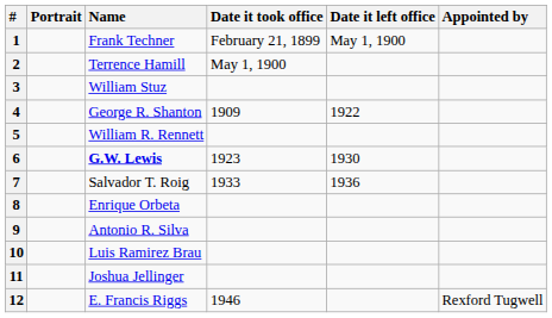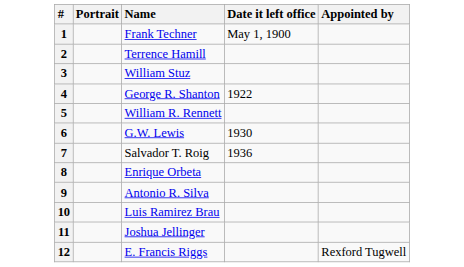 <table class="wikitable sortable" style="margin: 0 auto">
 <tr>
 <th style="text-align: left">#</th>
 <th style="text-align: left">Portrait</th>
 <th style="text-align: left">Name</th>
-<th style="text-align: left">Date it took office</th>
 <th style="text-align: left">Date it left office</th>
 <th style="text-align: left">Appointed by</th>
 </tr>
 <tr>
 <th>1</th>
 <td></td>
 <td><a href='#'>Frank Techner</a></td>
-<td>February 21, 1899</td>
 <td>May 1, 1900</td>
 <td></td>
 </tr>
 <tr>
 <th>2</th>
 <td></td>
 <td><a href='#'>Terrence Hamill</a></td>
-<td>May 1, 1900</td>
 <td></td>
 <td></td>
 </tr>
 <tr>
 <th>3</th>
 <td></td>
 <td><a href='#'>William Stuz</a></td>
 <td></td>
 <td></td>
-<td></td>
 </tr>
 <tr>
 <th>4</th>
 <td></td>
 <td><a href='#'>George R. Shanton</a></td>
-<td>1909</td>
 <td>1922</td>
 <td></td>
 </tr>
 <tr>
 <th>5</th>
 <td></td>
 <td><a href='#'>William R. Rennett</a></td>
 <td></td>
 <td></td>
-<td></td>
 </tr>
 <tr>
 <th>6</th>
 <td></td>
-<td><strong><a href='#'>G.W. Lewis</a></strong></td>
-<td>1923</td>
+<td><a href='#'>G.W. Lewis</a></td>
 <td>1930</td>
 <td></td>
 </tr>
 <tr>
 <th>7</th>
 <td></td>
 <td>Salvador T. Roig</td>
-<td>1933</td>
 <td>1936</td>
 <td></td>
 </tr>
 <tr>
 <th>8</th>
 <td></td>
 <td><a href='#'>Enrique Orbeta</a></td>
 <td></td>
 <td></td>
-<td></td>
 </tr>
 <tr>
 <th>9</th>
 <td></td>
 <td><a href='#'>Antonio R. Silva</a></td>
-<td></td>
 <td></td>
 <td></td>
 </tr>
 <tr>
 <th>10</th>
 <td></td>
 <td><a href='#'>Luis Ramirez Brau</a></td>
 <td></td>
 <td></td>
-<td></td>
 </tr>
 <tr>
 <th>11</th>
 <td></td>
 <td><a href='#'>Joshua Jellinger</a></td>
 <td></td>
 <td></td>
-<td></td>
 </tr>
 <tr>
 <th>12</th>
 <td></td>
 <td><a href='#'>E. Francis Riggs</a></td>
-<td>1946</td>
 <td></td>
 <td>Rexford Tugwell</td>
 </tr>
 </table>
